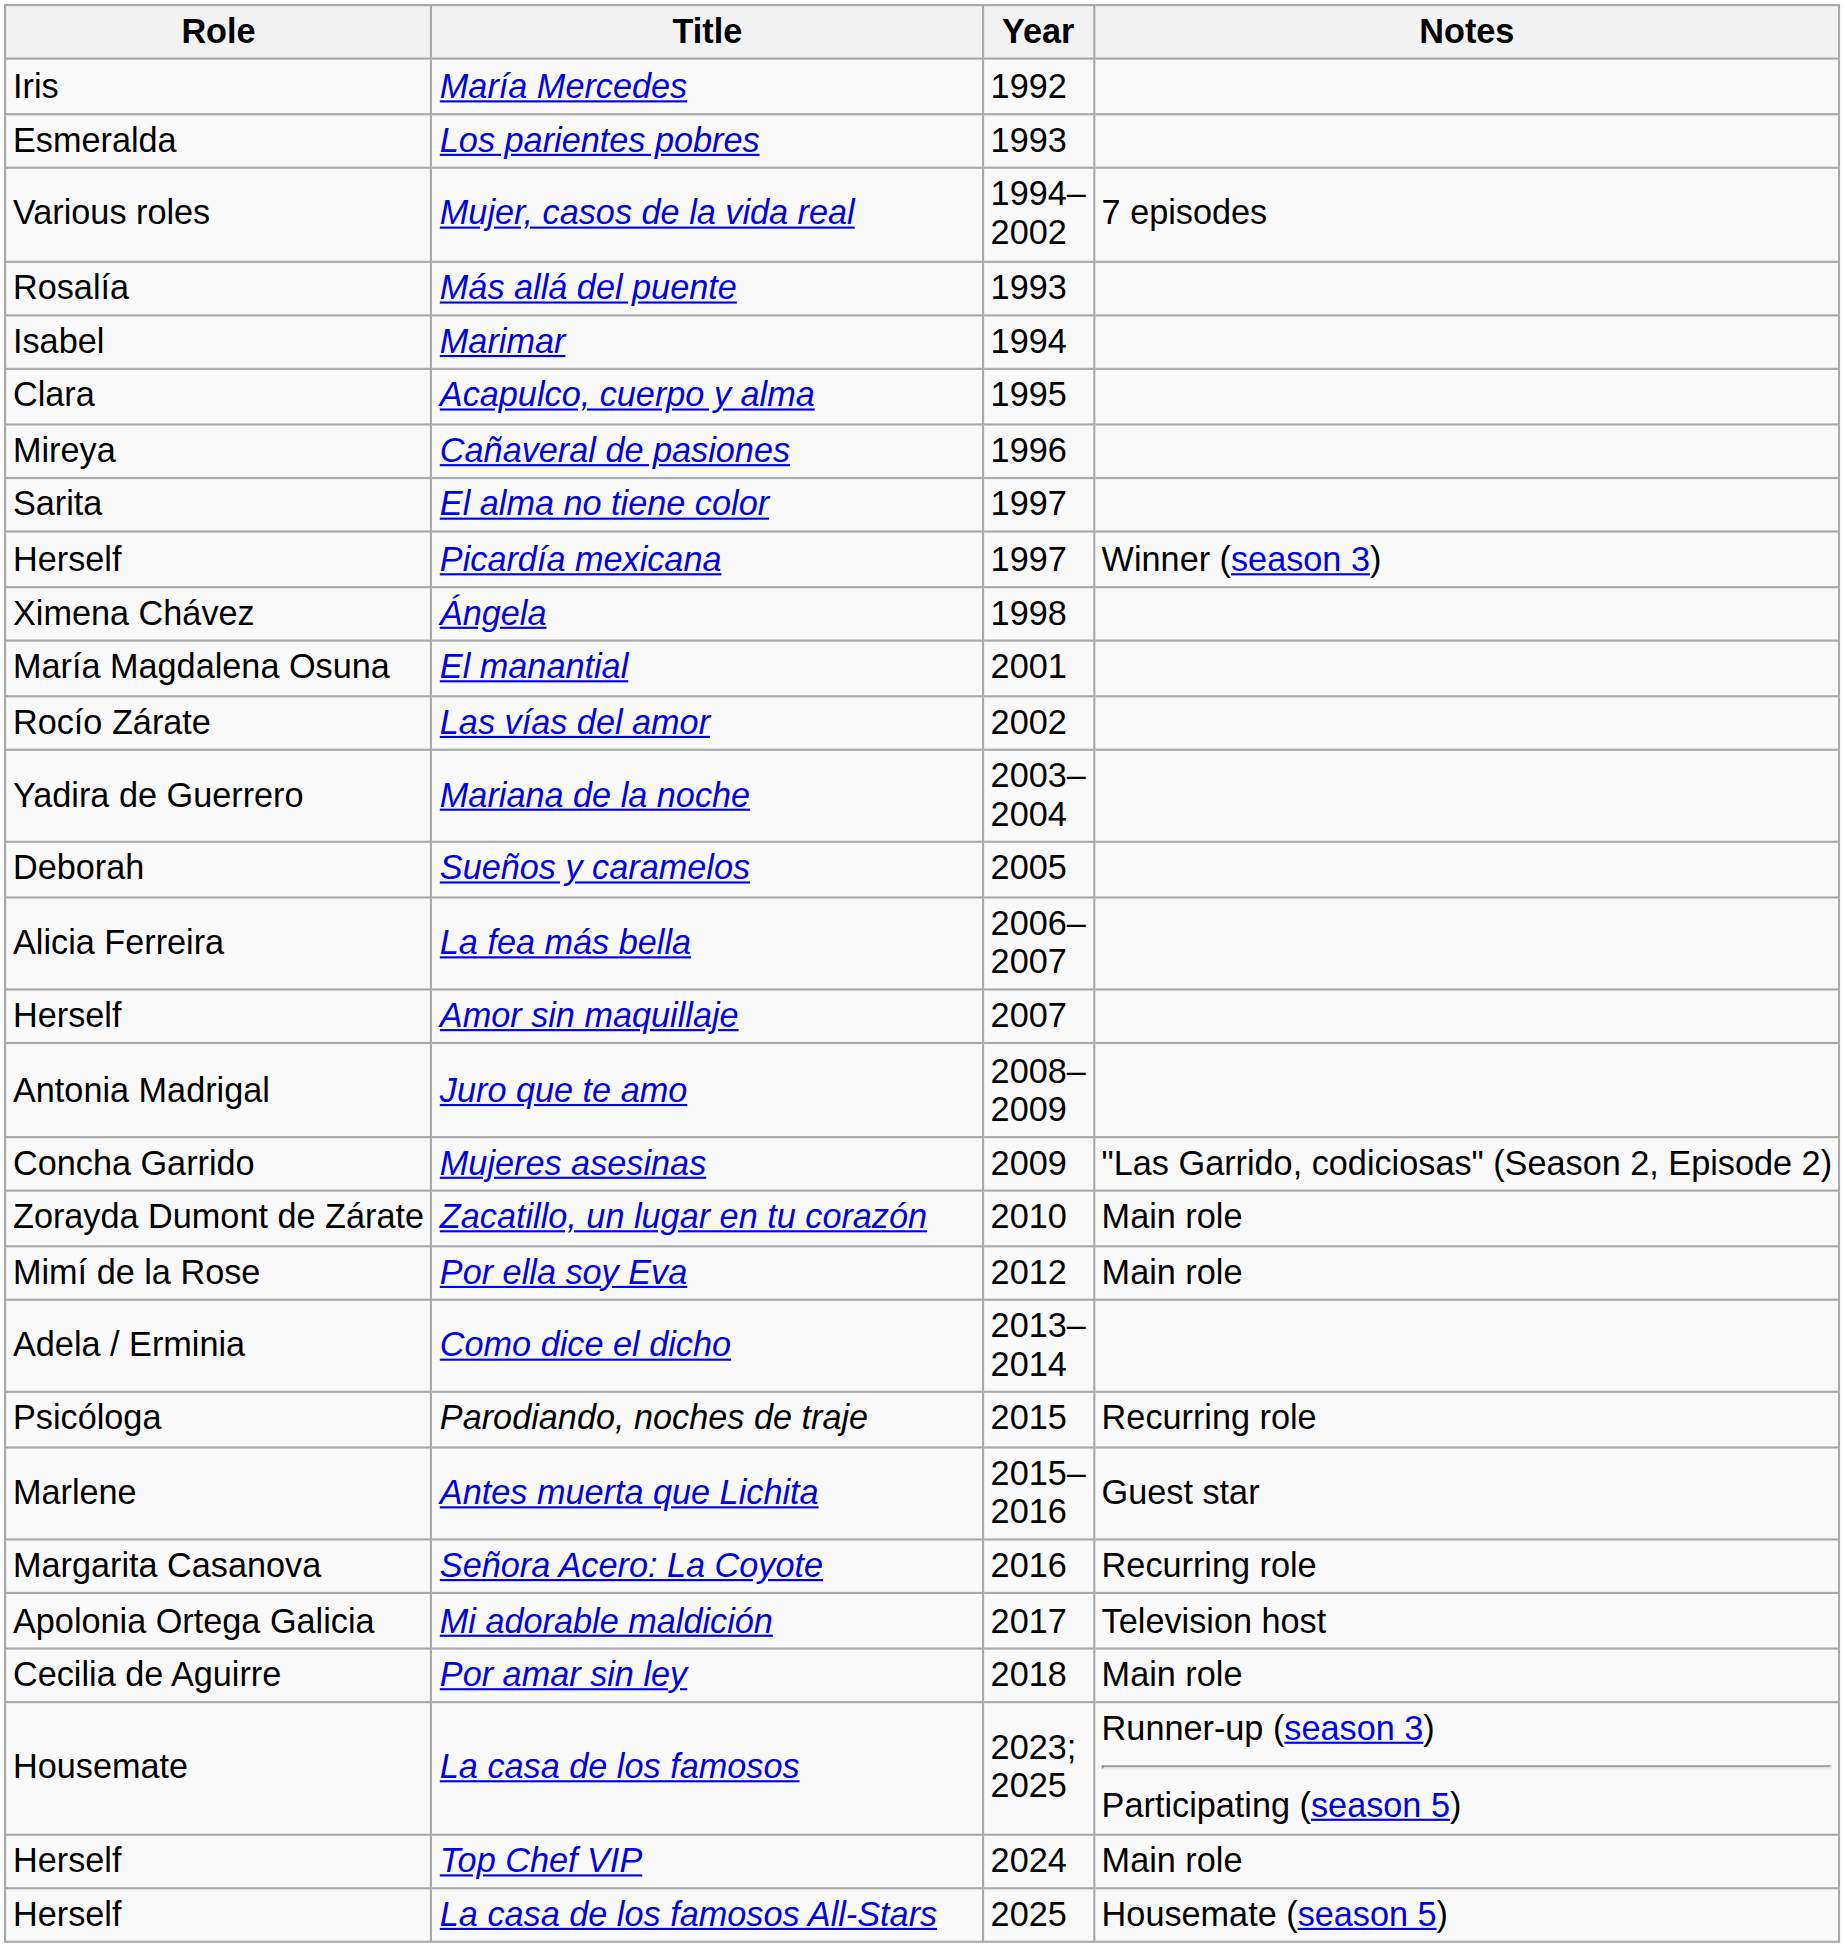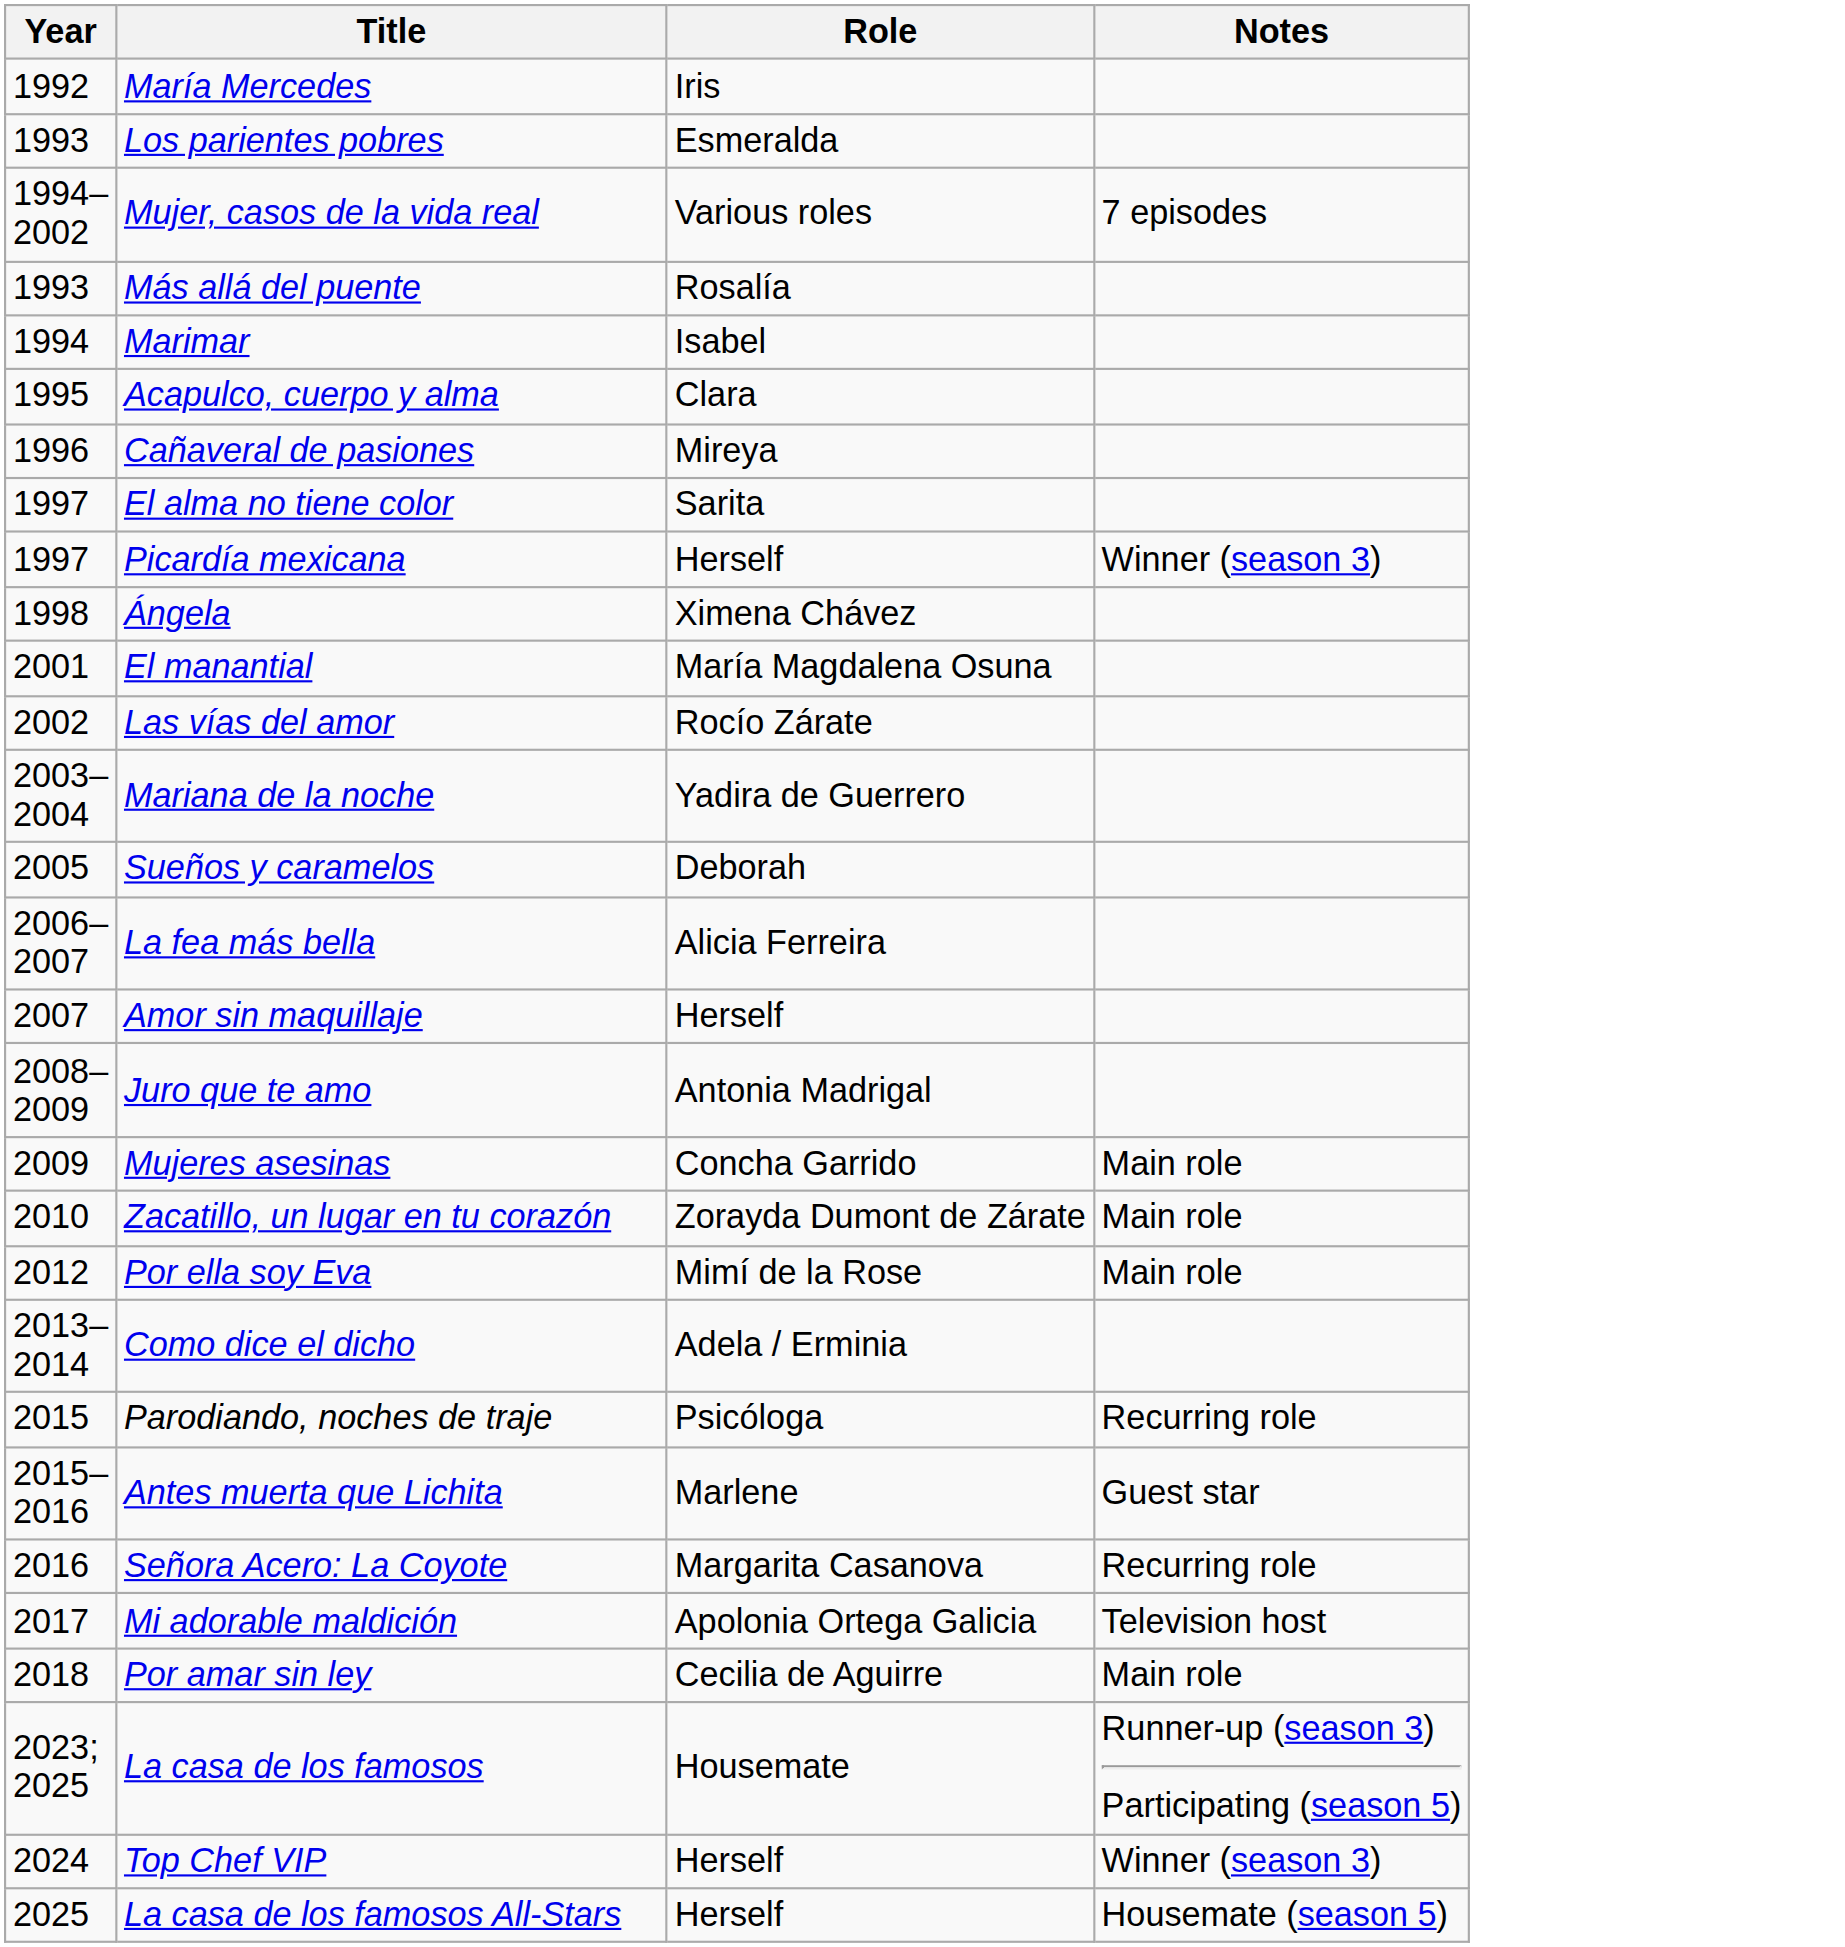 <table class="wikitable sortable">
 <tr>
+<th width="20">Year</th>
+<th width="250">Title</th>
 <th>Role</th>
-<th width="250">Title</th>
-<th width="20">Year</th>
 <th class="unsortable">Notes</th>
 </tr>
 <tr>
+<td>1992</td>
+<td><em><a href='#'>María Mercedes</a></em></td>
 <td>Iris</td>
-<td><em><a href='#'>María Mercedes</a></em></td>
-<td>1992</td>
 <td></td>
 </tr>
 <tr>
+<td>1993</td>
+<td><em><a href='#'>Los parientes pobres</a></em></td>
 <td>Esmeralda</td>
-<td><em><a href='#'>Los parientes pobres</a></em></td>
-<td>1993</td>
 <td></td>
 </tr>
 <tr>
+<td>1994–2002</td>
+<td><em><a href='#'>Mujer, casos de la vida real</a></em></td>
 <td>Various roles</td>
-<td><em><a href='#'>Mujer, casos de la vida real</a></em></td>
-<td>1994–2002</td>
 <td>7 episodes</td>
 </tr>
 <tr>
+<td>1993</td>
+<td><em><a href='#'>Más allá del puente</a></em></td>
 <td>Rosalía</td>
-<td><em><a href='#'>Más allá del puente</a></em></td>
-<td>1993</td>
 <td></td>
 </tr>
 <tr>
+<td>1994</td>
+<td><em><a href='#'>Marimar</a></em></td>
 <td>Isabel</td>
-<td><em><a href='#'>Marimar</a></em></td>
-<td>1994</td>
 <td></td>
 </tr>
 <tr>
+<td>1995</td>
+<td><em><a href='#'>Acapulco, cuerpo y alma</a></em></td>
 <td>Clara</td>
-<td><em><a href='#'>Acapulco, cuerpo y alma</a></em></td>
-<td>1995</td>
 <td></td>
 </tr>
 <tr>
+<td>1996</td>
+<td><em><a href='#'>Cañaveral de pasiones</a></em></td>
 <td>Mireya</td>
-<td><em><a href='#'>Cañaveral de pasiones</a></em></td>
-<td>1996</td>
 <td></td>
 </tr>
 <tr>
+<td>1997</td>
+<td><em><a href='#'>El alma no tiene color</a></em></td>
 <td>Sarita</td>
-<td><em><a href='#'>El alma no tiene color</a></em></td>
-<td>1997</td>
 <td></td>
 </tr>
 <tr>
+<td>1997</td>
+<td><em><a href='#'>Picardía mexicana</a></em></td>
 <td>Herself</td>
-<td><em><a href='#'>Picardía mexicana</a></em></td>
-<td>1997</td>
 <td>Winner (<a href='#'>season 3</a>)</td>
 </tr>
 <tr>
+<td>1998</td>
+<td><em><a href='#'>Ángela</a></em></td>
 <td>Ximena Chávez</td>
-<td><em><a href='#'>Ángela</a></em></td>
-<td>1998</td>
 <td></td>
 </tr>
 <tr>
+<td>2001</td>
+<td><em><a href='#'>El manantial</a></em></td>
 <td>María Magdalena Osuna</td>
-<td><em><a href='#'>El manantial</a></em></td>
-<td>2001</td>
 <td></td>
 </tr>
 <tr>
+<td>2002</td>
+<td><em><a href='#'>Las vías del amor</a></em></td>
 <td>Rocío Zárate</td>
-<td><em><a href='#'>Las vías del amor</a></em></td>
-<td>2002</td>
 <td></td>
 </tr>
 <tr>
+<td>2003–2004</td>
+<td><em><a href='#'>Mariana de la noche</a></em></td>
 <td>Yadira de Guerrero</td>
-<td><em><a href='#'>Mariana de la noche</a></em></td>
-<td>2003–2004</td>
 <td></td>
 </tr>
 <tr>
+<td>2005</td>
+<td><em><a href='#'>Sueños y caramelos</a></em></td>
 <td>Deborah</td>
-<td><em><a href='#'>Sueños y caramelos</a></em></td>
-<td>2005</td>
 <td></td>
 </tr>
 <tr>
+<td>2006–2007</td>
+<td><em><a href='#'>La fea más bella</a></em></td>
 <td>Alicia Ferreira</td>
-<td><em><a href='#'>La fea más bella</a></em></td>
-<td>2006–2007</td>
 <td></td>
 </tr>
 <tr>
+<td>2007</td>
+<td><em><a href='#'>Amor sin maquillaje</a></em></td>
 <td>Herself</td>
-<td><em><a href='#'>Amor sin maquillaje</a></em></td>
-<td>2007</td>
 <td></td>
 </tr>
 <tr>
+<td>2008–2009</td>
+<td><em><a href='#'>Juro que te amo</a></em></td>
 <td>Antonia Madrigal</td>
-<td><em><a href='#'>Juro que te amo</a></em></td>
-<td>2008–2009</td>
 <td></td>
 </tr>
 <tr>
+<td>2009</td>
+<td><em><a href='#'>Mujeres asesinas</a></em></td>
 <td>Concha Garrido</td>
-<td><em><a href='#'>Mujeres asesinas</a></em></td>
-<td>2009</td>
-<td>"Las Garrido, codiciosas" (Season 2, Episode 2)</td>
-</tr>
-<tr>
-<td>Zorayda Dumont de Zárate</td>
-<td><em><a href='#'>Zacatillo, un lugar en tu corazón</a></em></td>
-<td>2010</td>
 <td>Main role</td>
 </tr>
 <tr>
-<td>Mimí de la Rose</td>
-<td><em><a href='#'>Por ella soy Eva</a></em></td>
-<td>2012</td>
+<td>2010</td>
+<td><em><a href='#'>Zacatillo, un lugar en tu corazón</a></em></td>
+<td>Zorayda Dumont de Zárate</td>
 <td>Main role</td>
 </tr>
 <tr>
+<td>2012</td>
+<td><em><a href='#'>Por ella soy Eva</a></em></td>
+<td>Mimí de la Rose</td>
+<td>Main role</td>
+</tr>
+<tr>
+<td>2013–2014</td>
+<td><em><a href='#'>Como dice el dicho</a></em></td>
 <td>Adela / Erminia</td>
-<td><em><a href='#'>Como dice el dicho</a></em></td>
-<td>2013–2014</td>
 <td></td>
 </tr>
 <tr>
+<td>2015</td>
+<td><em>Parodiando, noches de traje</em></td>
 <td>Psicóloga</td>
-<td><em>Parodiando, noches de traje</em></td>
-<td>2015</td>
 <td>Recurring role</td>
 </tr>
 <tr>
+<td>2015–2016</td>
+<td><em><a href='#'>Antes muerta que Lichita</a></em></td>
 <td>Marlene</td>
-<td><em><a href='#'>Antes muerta que Lichita</a></em></td>
-<td>2015–2016</td>
 <td>Guest star</td>
 </tr>
 <tr>
+<td>2016</td>
+<td><em><a href='#'>Señora Acero: La Coyote</a></em></td>
 <td>Margarita Casanova</td>
-<td><em><a href='#'>Señora Acero: La Coyote</a></em></td>
-<td>2016</td>
 <td>Recurring role</td>
 </tr>
 <tr>
+<td>2017</td>
+<td><em><a href='#'>Mi adorable maldición</a></em></td>
 <td>Apolonia Ortega Galicia</td>
-<td><em><a href='#'>Mi adorable maldición</a></em></td>
-<td>2017</td>
 <td>Television host</td>
 </tr>
 <tr>
+<td>2018</td>
+<td><em><a href='#'>Por amar sin ley</a></em></td>
 <td>Cecilia de Aguirre</td>
-<td><em><a href='#'>Por amar sin ley</a></em></td>
-<td>2018</td>
 <td>Main role</td>
 </tr>
 <tr>
+<td>2023; 2025</td>
+<td><em><a href='#'>La casa de los famosos</a></em></td>
 <td>Housemate</td>
-<td><em><a href='#'>La casa de los famosos</a></em></td>
-<td>2023; 2025</td>
 <td>Runner-up (<a href='#'>season 3</a>)<hr>Participating (<a href='#'>season 5</a>)</td>
 </tr>
 <tr>
+<td>2024</td>
+<td><em><a href='#'>Top Chef VIP</a></em></td>
 <td>Herself</td>
-<td><em><a href='#'>Top Chef VIP</a></em></td>
-<td>2024</td>
-<td>Main role</td>
+<td>Winner (<a href='#'>season 3</a>)</td>
 </tr>
 <tr>
+<td>2025</td>
+<td><em><a href='#'>La casa de los famosos All-Stars</a></em></td>
 <td>Herself</td>
-<td><em><a href='#'>La casa de los famosos All-Stars</a></em></td>
-<td>2025</td>
 <td>Housemate (<a href='#'>season 5</a>)</td>
 </tr>
 </table>
